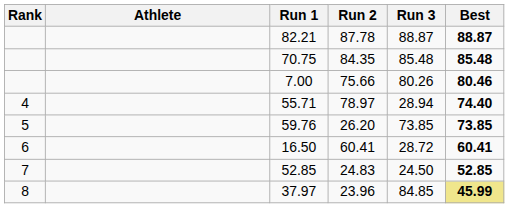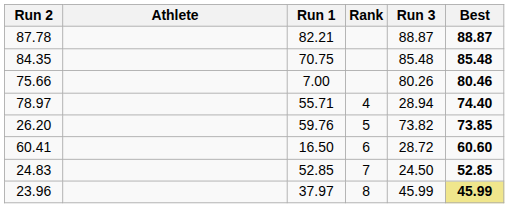 <table class=wikitable style="text-align:center">
 <tr>
-<th width=40>Rank</th>
+<th width=60>Run 2</th>
 <th width=250>Athlete</th>
 <th width=60>Run 1</th>
-<th width=60>Run 2</th>
+<th width=40>Rank</th>
 <th width=60>Run 3</th>
 <th width=60>Best</th>
 </tr>
 <tr>
-<td></td>
+<td>87.78</td>
 <td align=left></td>
 <td>82.21</td>
-<td>87.78</td>
+<td></td>
 <td>88.87</td>
 <td><strong>88.87</strong></td>
 </tr>
 <tr>
-<td></td>
+<td>84.35</td>
 <td align=left></td>
 <td>70.75</td>
-<td>84.35</td>
+<td></td>
 <td>85.48</td>
 <td><strong>85.48</strong></td>
 </tr>
 <tr>
-<td></td>
+<td>75.66</td>
 <td align=left></td>
 <td>7.00</td>
-<td>75.66</td>
+<td></td>
 <td>80.26</td>
 <td><strong>80.46</strong></td>
 </tr>
 <tr>
-<td>4</td>
+<td>78.97</td>
 <td align=left></td>
 <td>55.71</td>
-<td>78.97</td>
+<td>4</td>
 <td>28.94</td>
 <td><strong>74.40</strong></td>
 </tr>
 <tr>
-<td>5</td>
+<td>26.20</td>
 <td align=left></td>
 <td>59.76</td>
-<td>26.20</td>
-<td>73.85</td>
+<td>5</td>
+<td>73.82</td>
 <td><strong>73.85</strong></td>
 </tr>
 <tr>
-<td>6</td>
+<td>60.41</td>
 <td align=left></td>
 <td>16.50</td>
-<td>60.41</td>
+<td>6</td>
 <td>28.72</td>
-<td><strong>60.41</strong></td>
+<td><strong>60.60</strong></td>
 </tr>
 <tr>
-<td>7</td>
+<td>24.83</td>
 <td align=left></td>
 <td>52.85</td>
-<td>24.83</td>
+<td>7</td>
 <td>24.50</td>
 <td><strong>52.85</strong></td>
 </tr>
 <tr>
-<td>8</td>
+<td>23.96</td>
 <td align=left></td>
 <td>37.97</td>
-<td>23.96</td>
-<td>84.85</td>
+<td>8</td>
+<td>45.99</td>
 <td style="background: khaki;"><strong>45.99</strong></td>
 </tr>
 </table>
